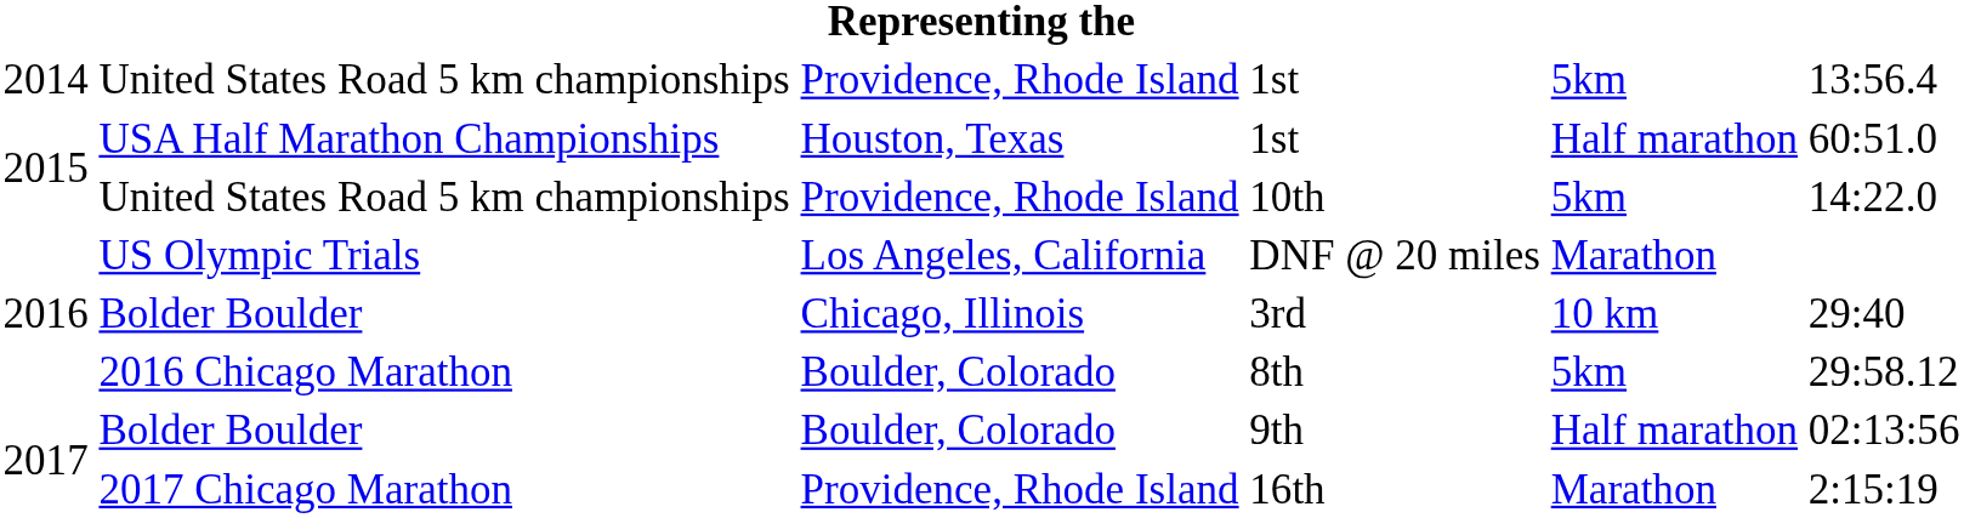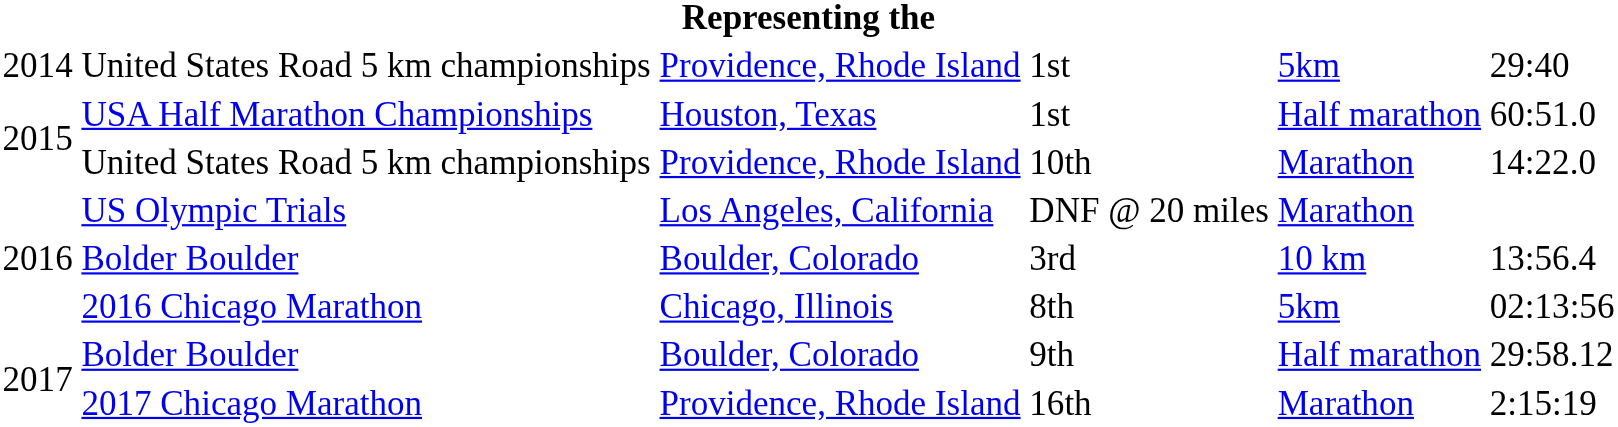 <table>
 <tr>
 <th colspan="6">Representing the </th>
 </tr>
 <tr>
 <td>2014</td>
 <td>United States Road 5 km championships</td>
 <td><a href='#'>Providence, Rhode Island</a></td>
 <td>1st</td>
 <td><a href='#'>5km</a></td>
-<td>13:56.4</td>
+<td>29:40</td>
 </tr>
 <tr>
 <td rowspan=2>2015</td>
 <td><a href='#'>USA Half Marathon Championships</a></td>
 <td><a href='#'>Houston, Texas</a></td>
 <td>1st</td>
 <td><a href='#'>Half marathon</a></td>
 <td>60:51.0</td>
 </tr>
 <tr>
 <td>United States Road 5 km championships</td>
 <td><a href='#'>Providence, Rhode Island</a></td>
 <td>10th</td>
-<td><a href='#'>5km</a></td>
+<td><a href='#'>Marathon</a></td>
 <td>14:22.0</td>
 </tr>
 <tr>
 <td rowspan=3>2016</td>
 <td><a href='#'>US Olympic Trials</a></td>
 <td><a href='#'>Los Angeles, California</a></td>
 <td>DNF @ 20 miles</td>
 <td><a href='#'>Marathon</a></td>
 <td></td>
 </tr>
 <tr>
 <td><a href='#'>Bolder Boulder</a></td>
-<td><a href='#'>Chicago, Illinois</a></td>
+<td><a href='#'>Boulder, Colorado</a></td>
 <td>3rd</td>
 <td><a href='#'>10 km</a></td>
-<td>29:40</td>
+<td>13:56.4</td>
 </tr>
 <tr>
 <td><a href='#'>2016 Chicago Marathon</a></td>
-<td><a href='#'>Boulder, Colorado</a></td>
+<td><a href='#'>Chicago, Illinois</a></td>
 <td>8th</td>
 <td><a href='#'>5km</a></td>
-<td>29:58.12</td>
+<td>02:13:56</td>
 </tr>
 <tr>
 <td rowspan=2>2017</td>
 <td><a href='#'>Bolder Boulder</a></td>
 <td><a href='#'>Boulder, Colorado</a></td>
 <td>9th</td>
 <td><a href='#'>Half marathon</a></td>
-<td>02:13:56</td>
+<td>29:58.12</td>
 </tr>
 <tr>
 <td><a href='#'>2017 Chicago Marathon</a></td>
 <td><a href='#'>Providence, Rhode Island</a></td>
 <td>16th</td>
 <td><a href='#'>Marathon</a></td>
 <td>2:15:19</td>
 </tr>
 <tr>
 </tr>
 </table>
